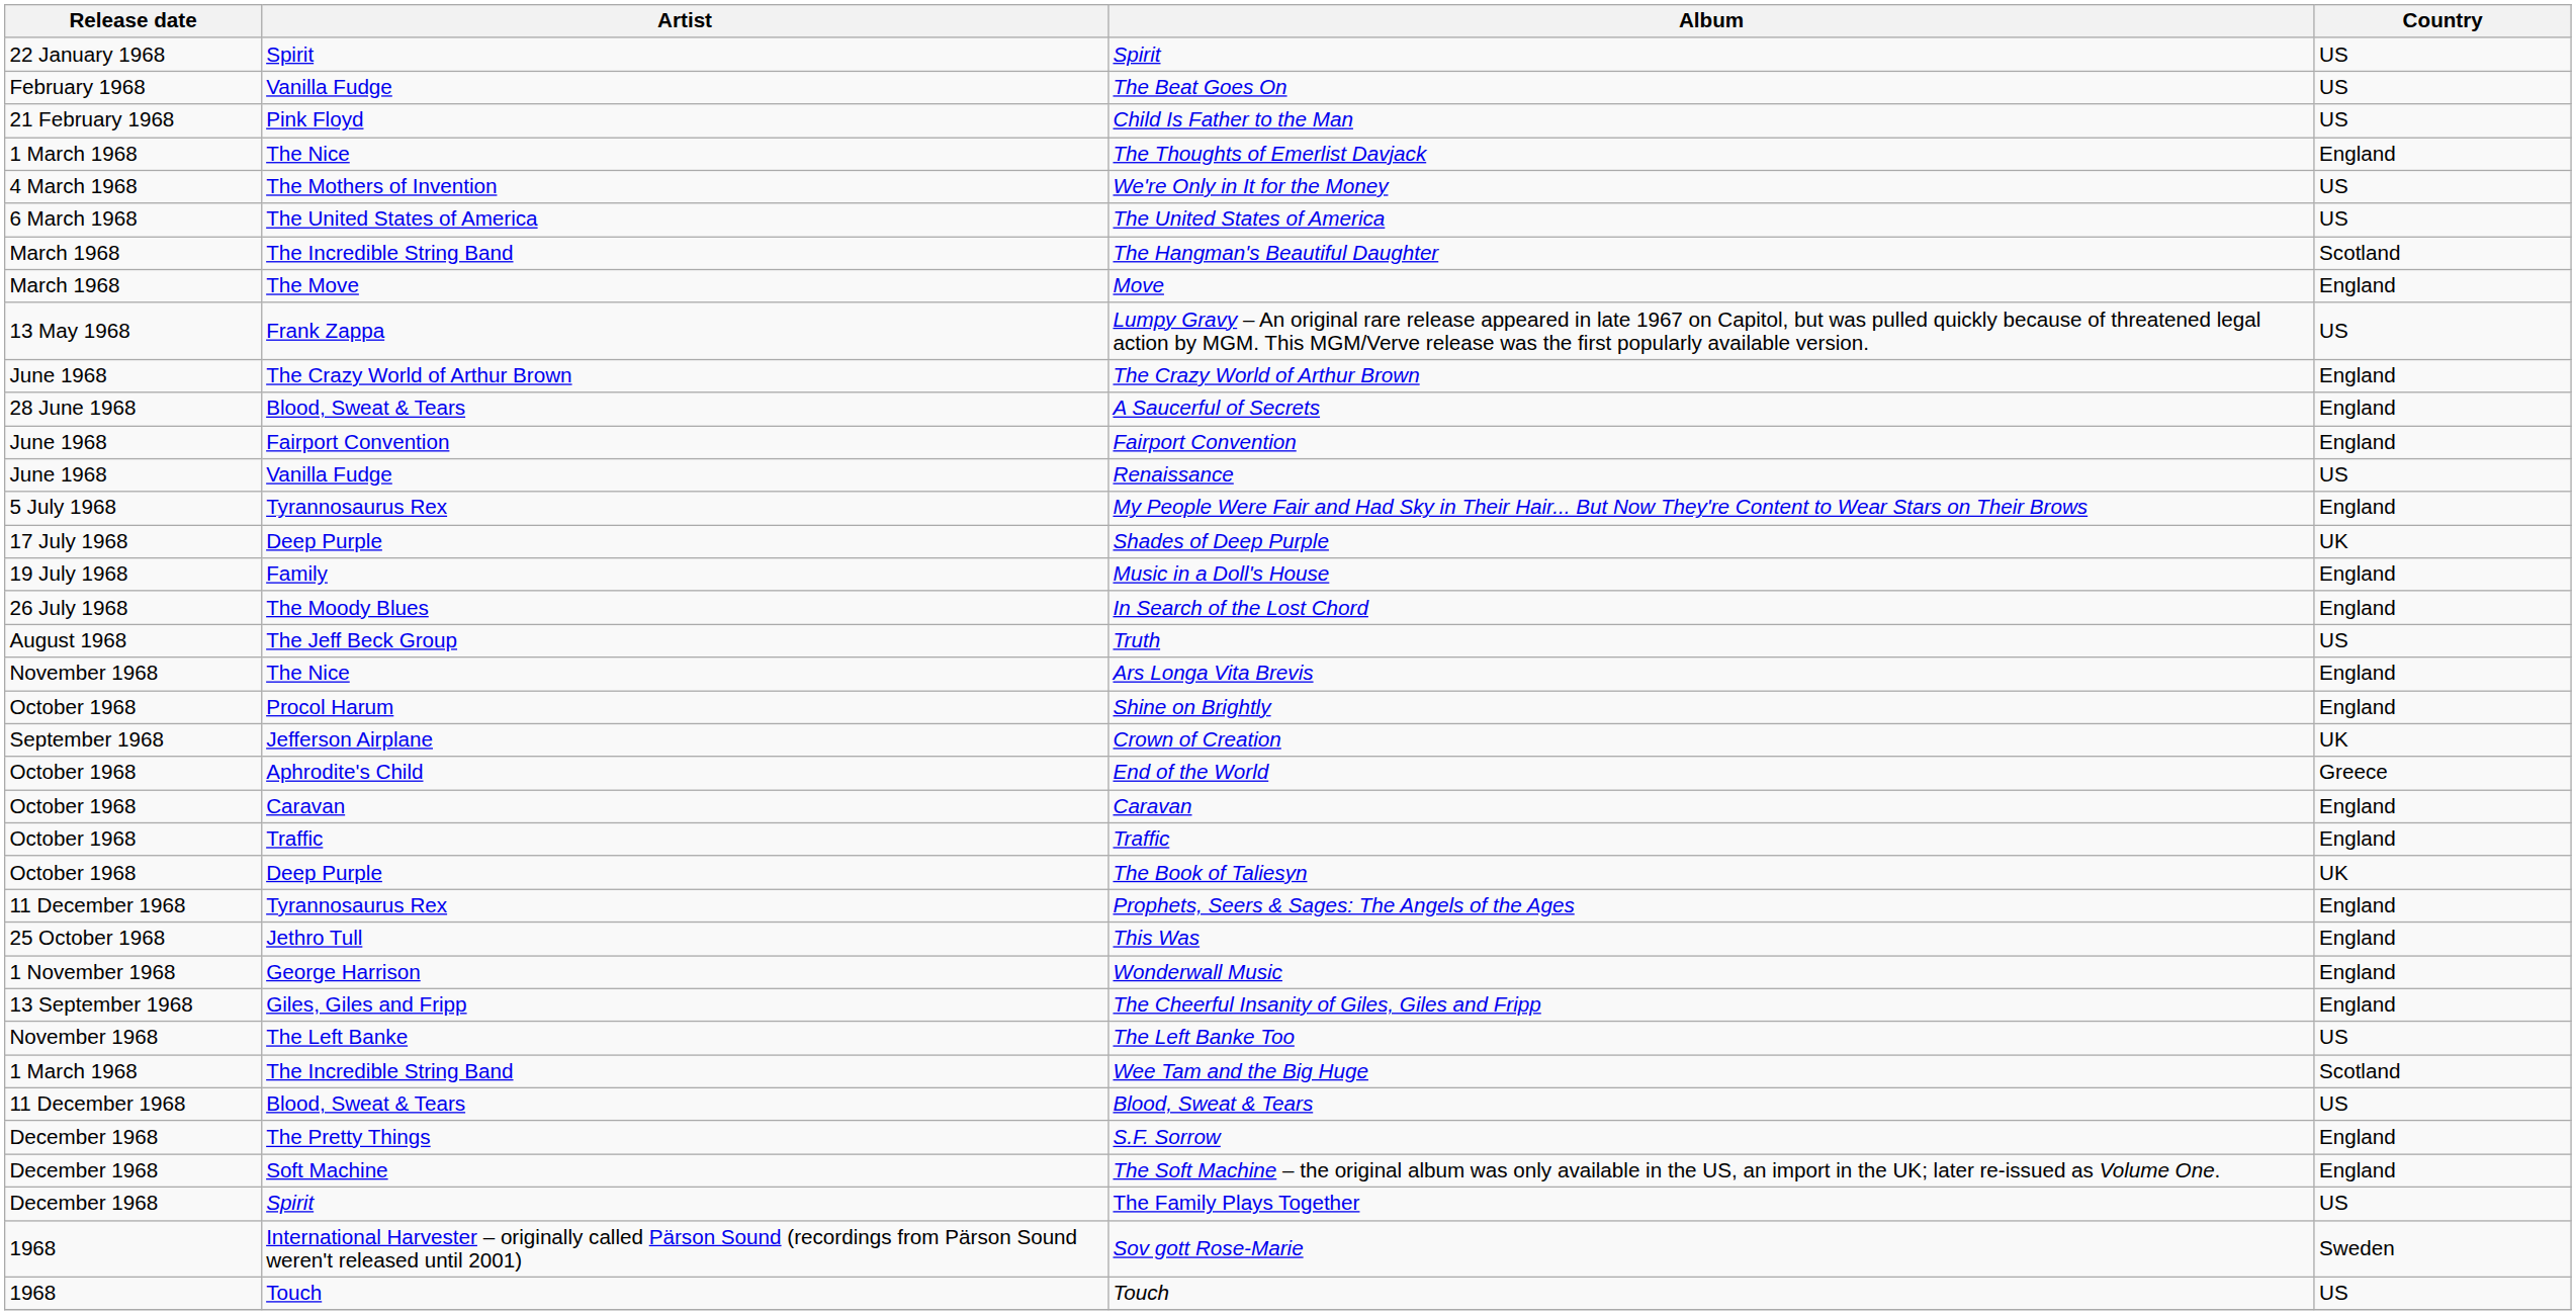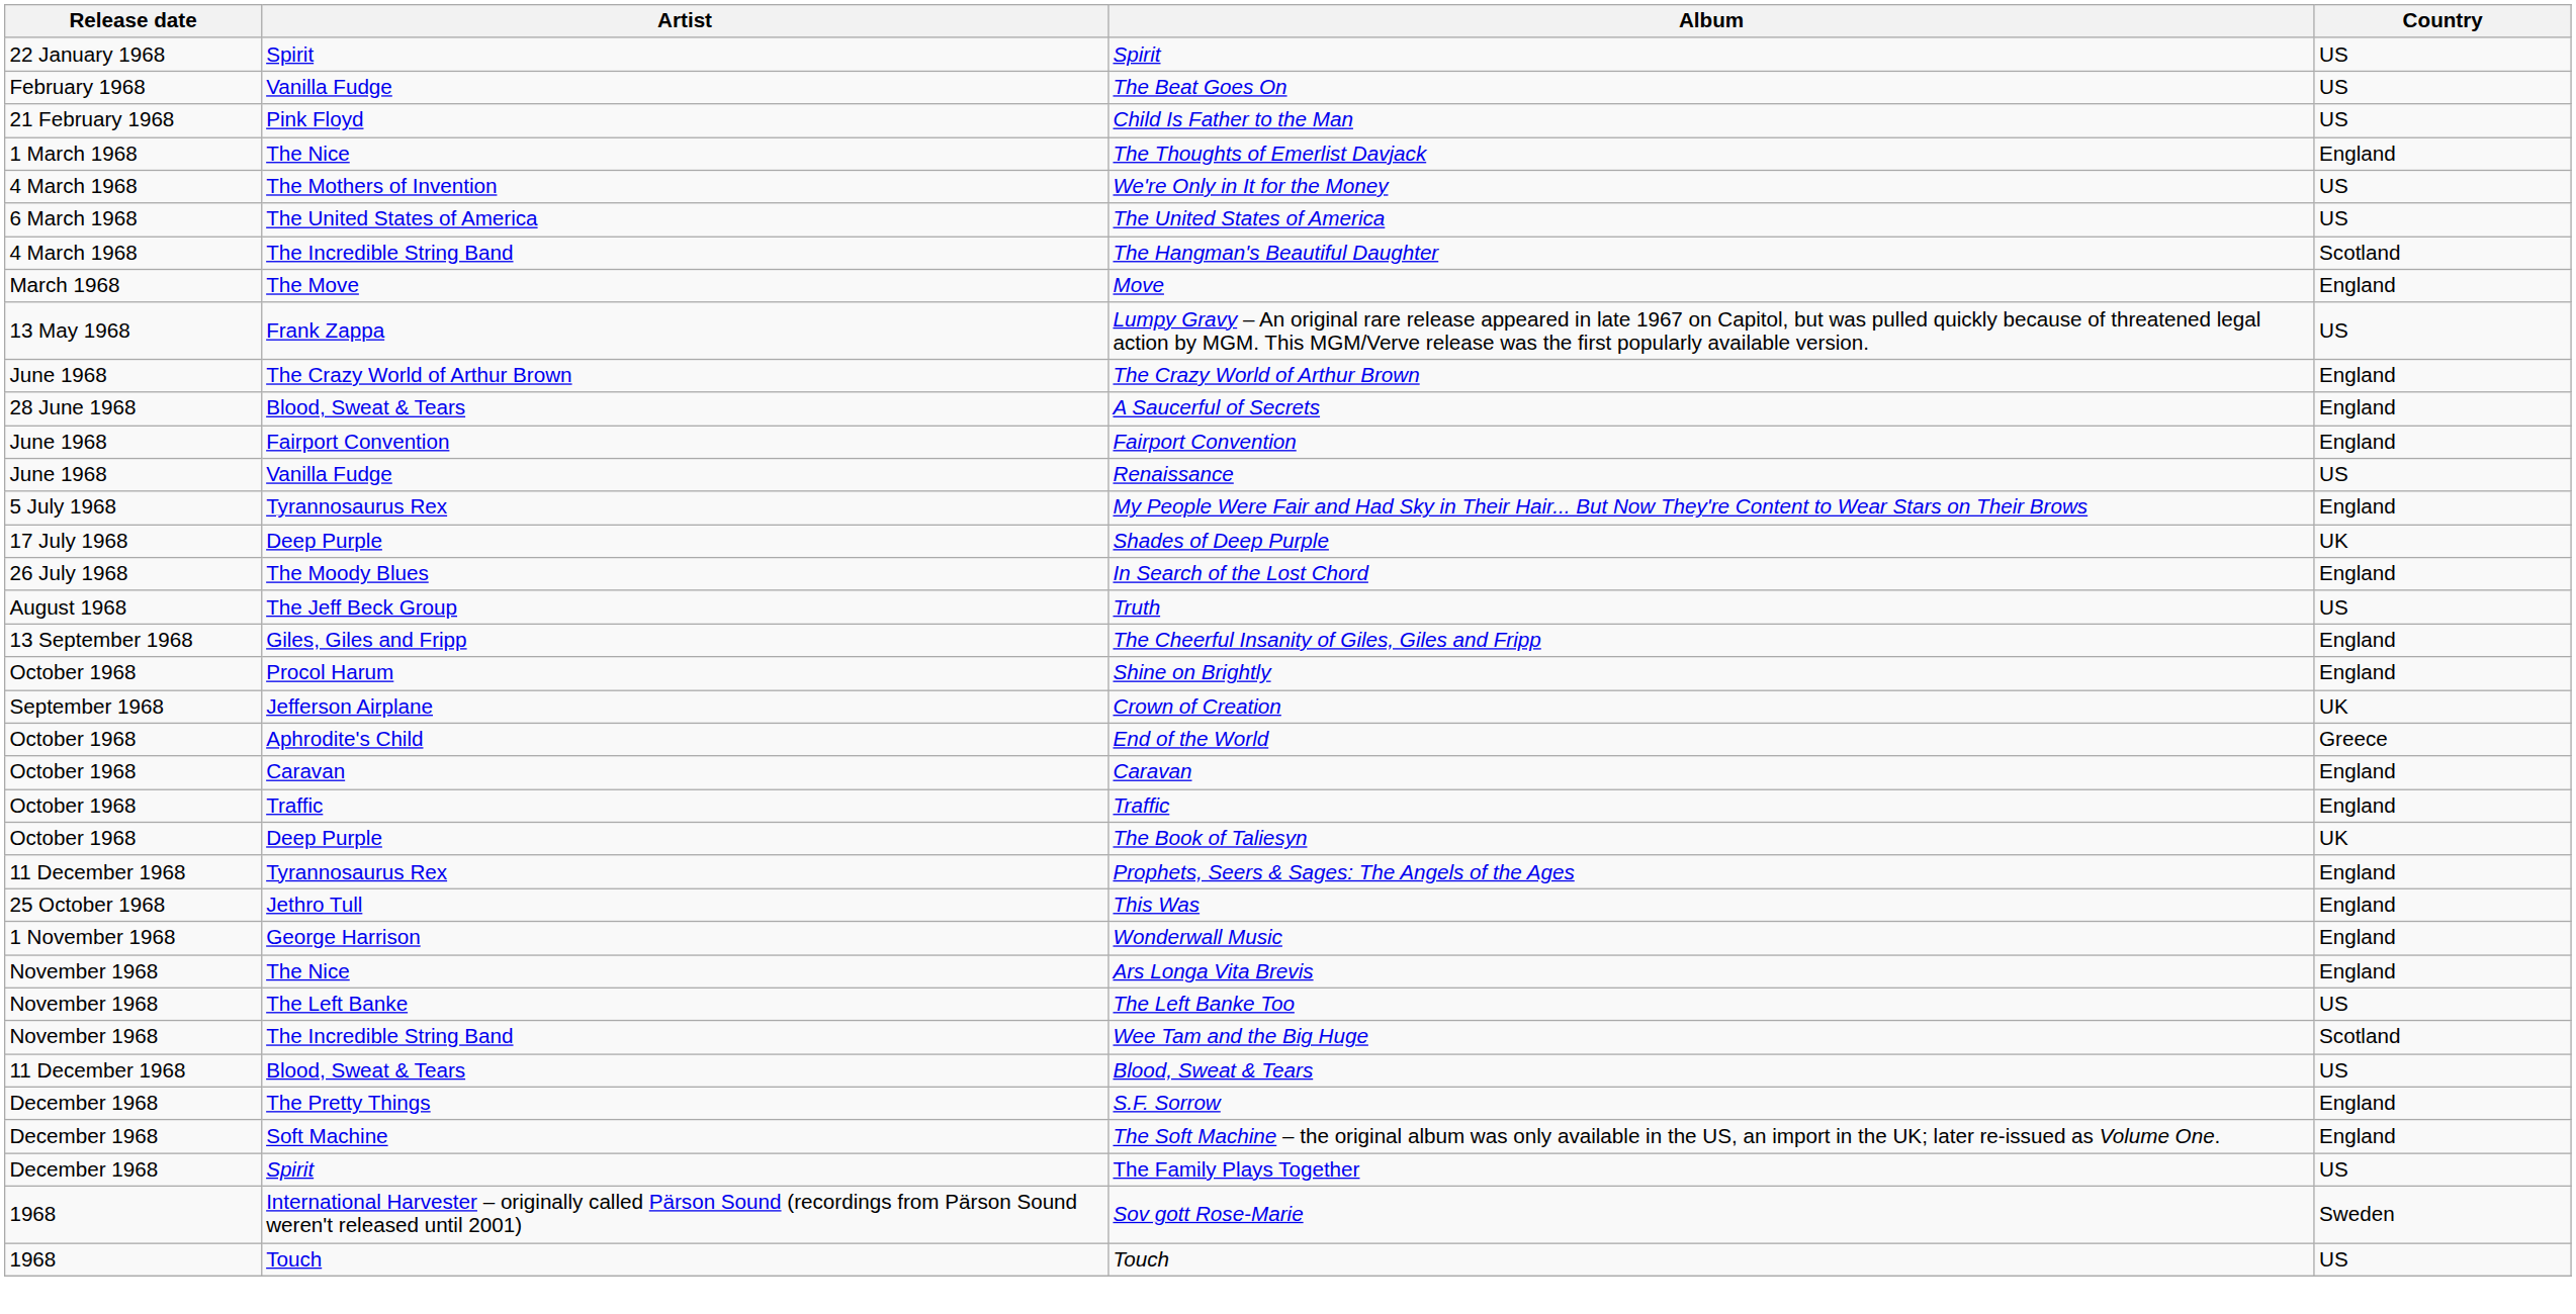 <table class="wikitable">
 <tr>
 <th align=center width="10%">Release date</th>
 <th align=center width="33%">Artist</th>
 <th align=center width="47%">Album</th>
 <th align=center width="10%">Country</th>
 </tr>
 <tr>
 <td>22 January 1968</td>
 <td><a href='#'>Spirit</a></td>
 <td><em><a href='#'>Spirit</a></em></td>
 <td>US</td>
 </tr>
 <tr>
 <td>February 1968</td>
 <td><a href='#'>Vanilla Fudge</a></td>
 <td><em><a href='#'>The Beat Goes On</a></em></td>
 <td>US</td>
 </tr>
 <tr>
 <td>21 February 1968</td>
 <td><a href='#'>Pink Floyd</a></td>
 <td><em><a href='#'>Child Is Father to the Man</a></em></td>
 <td>US</td>
 </tr>
 <tr>
 <td>1 March 1968</td>
 <td><a href='#'>The Nice</a></td>
 <td><em><a href='#'>The Thoughts of Emerlist Davjack</a></em> </td>
 <td>England</td>
 </tr>
 <tr>
 <td>4 March 1968</td>
 <td><a href='#'>The Mothers of Invention</a></td>
 <td><em><a href='#'>We're Only in It for the Money</a></em></td>
 <td>US</td>
 </tr>
 <tr>
 <td>6 March 1968</td>
 <td><a href='#'>The United States of America</a></td>
 <td><em><a href='#'>The United States of America</a></em></td>
 <td>US</td>
 </tr>
 <tr>
-<td>March 1968</td>
+<td>4 March 1968</td>
 <td><a href='#'>The Incredible String Band</a></td>
 <td><em><a href='#'>The Hangman's Beautiful Daughter</a></em></td>
 <td>Scotland</td>
 </tr>
 <tr>
 <td>March 1968</td>
 <td><a href='#'>The Move</a></td>
 <td><em><a href='#'>Move</a></em></td>
 <td>England</td>
 </tr>
 <tr>
 <td>13 May 1968</td>
 <td><a href='#'>Frank Zappa</a></td>
 <td><em><a href='#'>Lumpy Gravy</a></em> – An original rare release appeared in late 1967 on Capitol, but was pulled quickly because of threatened legal action by MGM. This MGM/Verve release was the first popularly available version. </td>
 <td>US</td>
 </tr>
 <tr>
 <td>June 1968</td>
 <td><a href='#'>The Crazy World of Arthur Brown</a></td>
 <td><em><a href='#'>The Crazy World of Arthur Brown</a></em></td>
 <td>England</td>
 </tr>
 <tr>
 <td>28 June 1968</td>
 <td><a href='#'>Blood, Sweat & Tears</a></td>
 <td><em><a href='#'>A Saucerful of Secrets</a></em></td>
 <td>England</td>
 </tr>
 <tr>
 <td>June 1968</td>
 <td><a href='#'>Fairport Convention</a></td>
 <td><em><a href='#'>Fairport Convention</a></em></td>
 <td>England</td>
 </tr>
 <tr>
 <td>June 1968</td>
 <td><a href='#'>Vanilla Fudge</a></td>
 <td><em><a href='#'>Renaissance</a></em></td>
 <td>US</td>
 </tr>
 <tr>
 <td>5 July 1968</td>
 <td><a href='#'>Tyrannosaurus Rex</a></td>
 <td><em><a href='#'>My People Were Fair and Had Sky in Their Hair... But Now They're Content to Wear Stars on Their Brows</a></em></td>
 <td>England</td>
 </tr>
 <tr>
 <td>17 July 1968</td>
 <td><a href='#'>Deep Purple</a></td>
 <td><em><a href='#'>Shades of Deep Purple</a></em></td>
 <td>UK</td>
 </tr>
 <tr>
-<td>19 July 1968</td>
-<td><a href='#'>Family</a></td>
-<td><em><a href='#'>Music in a Doll's House</a></em></td>
-<td>England</td>
-</tr>
-<tr>
 <td>26 July 1968</td>
 <td><a href='#'>The Moody Blues</a></td>
 <td><em><a href='#'>In Search of the Lost Chord</a></em></td>
 <td>England</td>
 </tr>
 <tr>
 <td>August 1968</td>
 <td><a href='#'>The Jeff Beck Group</a></td>
 <td><em><a href='#'>Truth</a></em></td>
 <td>US</td>
 </tr>
 <tr>
-<td>November 1968</td>
-<td><a href='#'>The Nice</a></td>
-<td><em><a href='#'>Ars Longa Vita Brevis</a></em></td>
+<td>13 September 1968</td>
+<td><a href='#'>Giles, Giles and Fripp</a></td>
+<td><em><a href='#'>The Cheerful Insanity of Giles, Giles and Fripp</a></em></td>
 <td>England</td>
 </tr>
 <tr>
 <td>October 1968</td>
 <td><a href='#'>Procol Harum</a></td>
 <td><em><a href='#'>Shine on Brightly</a></em></td>
 <td>England</td>
 </tr>
 <tr>
 <td>September 1968</td>
 <td><a href='#'>Jefferson Airplane</a></td>
 <td><em><a href='#'>Crown of Creation</a></em></td>
 <td>UK</td>
 </tr>
 <tr>
 <td>October 1968</td>
 <td><a href='#'>Aphrodite's Child</a></td>
 <td><em><a href='#'>End of the World</a></em></td>
 <td>Greece</td>
 </tr>
 <tr>
 <td>October 1968</td>
 <td><a href='#'>Caravan</a></td>
 <td><em><a href='#'>Caravan</a></em></td>
 <td>England</td>
 </tr>
 <tr>
 <td>October 1968</td>
 <td><a href='#'>Traffic</a></td>
 <td><em><a href='#'>Traffic</a></em></td>
 <td>England</td>
 </tr>
 <tr>
 <td>October 1968</td>
 <td><a href='#'>Deep Purple</a></td>
 <td><em><a href='#'>The Book of Taliesyn</a></em></td>
 <td>UK</td>
 </tr>
 <tr>
 <td>11 December 1968</td>
 <td><a href='#'>Tyrannosaurus Rex</a></td>
 <td><em><a href='#'>Prophets, Seers & Sages: The Angels of the Ages</a></em></td>
 <td>England</td>
 </tr>
 <tr>
 <td>25 October 1968</td>
 <td><a href='#'>Jethro Tull</a></td>
 <td><em><a href='#'>This Was</a></em></td>
 <td>England</td>
 </tr>
 <tr>
 <td>1 November 1968</td>
 <td><a href='#'>George Harrison</a></td>
 <td><em><a href='#'>Wonderwall Music</a></em></td>
 <td>England</td>
 </tr>
 <tr>
-<td>13 September 1968</td>
-<td><a href='#'>Giles, Giles and Fripp</a></td>
-<td><em><a href='#'>The Cheerful Insanity of Giles, Giles and Fripp</a></em></td>
+<td>November 1968</td>
+<td><a href='#'>The Nice</a></td>
+<td><em><a href='#'>Ars Longa Vita Brevis</a></em></td>
 <td>England</td>
 </tr>
 <tr>
 <td>November 1968</td>
 <td><a href='#'>The Left Banke</a></td>
 <td><em><a href='#'>The Left Banke Too</a></em></td>
 <td>US</td>
 </tr>
 <tr>
-<td>1 March 1968</td>
+<td>November 1968</td>
 <td><a href='#'>The Incredible String Band</a></td>
 <td><em><a href='#'>Wee Tam and the Big Huge</a></em></td>
 <td>Scotland</td>
 </tr>
 <tr>
 <td>11 December 1968</td>
 <td><a href='#'>Blood, Sweat & Tears</a></td>
 <td><em><a href='#'>Blood, Sweat & Tears</a></em></td>
 <td>US</td>
 </tr>
 <tr>
 <td>December 1968</td>
 <td><a href='#'>The Pretty Things</a></td>
 <td><em><a href='#'>S.F. Sorrow</a></em></td>
 <td>England</td>
 </tr>
 <tr>
 <td>December 1968</td>
 <td><a href='#'>Soft Machine</a></td>
 <td><em><a href='#'>The Soft Machine</a></em> – the original album was only available in the US, an import in the UK; later re-issued as <em>Volume One</em>.</td>
 <td>England</td>
 </tr>
 <tr>
 <td>December 1968</td>
 <td><em><a href='#'>Spirit</a>  </em></td>
 <td><a href='#'>The Family Plays Together</a></td>
 <td>US</td>
 </tr>
 <tr>
 <td>1968</td>
 <td><a href='#'>International Harvester</a> – originally called <a href='#'>Pärson Sound</a> (recordings from Pärson Sound weren't released until 2001)</td>
 <td><em><a href='#'>Sov gott Rose-Marie</a></em></td>
 <td>Sweden</td>
 </tr>
 <tr>
 <td>1968</td>
 <td><a href='#'>Touch</a></td>
 <td><em>Touch</em></td>
 <td>US</td>
 </tr>
 <tr>
 </tr>
 </table>
